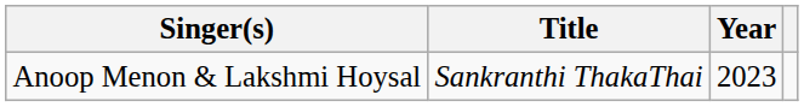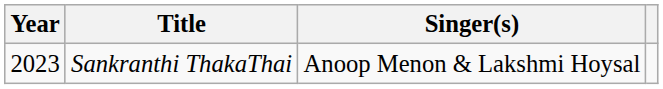 <table class="wikitable plainrowheaders sortable">
 <tr>
+<th scope="col">Year</th>
+<th scope="col">Title</th>
 <th scope="col">Singer(s)</th>
-<th scope="col">Title</th>
-<th scope="col">Year</th>
 <th scope="col" class="unsortable"></th>
 </tr>
 <tr>
+<td>2023</td>
+<td><em>Sankranthi ThakaThai</em></td>
 <td>Anoop Menon & Lakshmi Hoysal</td>
-<td><em>Sankranthi ThakaThai</em></td>
-<td>2023</td>
 <td></td>
 </tr>
 </table>
